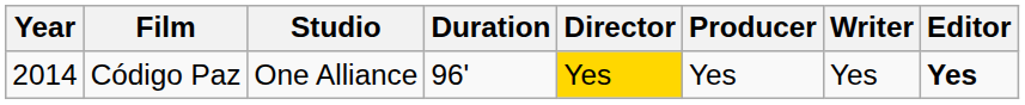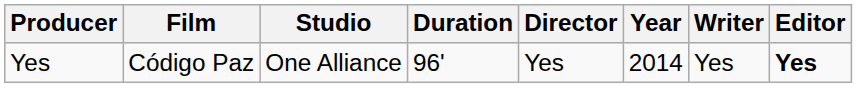 <table class="wikitable">
 <tr>
-<th>Year</th>
+<th>Producer</th>
 <th>Film</th>
 <th>Studio</th>
 <th>Duration</th>
 <th>Director</th>
-<th>Producer</th>
+<th>Year</th>
 <th>Writer</th>
 <th>Editor</th>
 </tr>
 <tr>
-<td>2014</td>
+<td>Yes</td>
 <td>Código Paz</td>
 <td>One Alliance</td>
 <td>96'</td>
-<td style="background: gold;">Yes</td>
 <td>Yes</td>
+<td>2014</td>
 <td>Yes</td>
 <td><strong>Yes</strong></td>
 </tr>
 </table>
